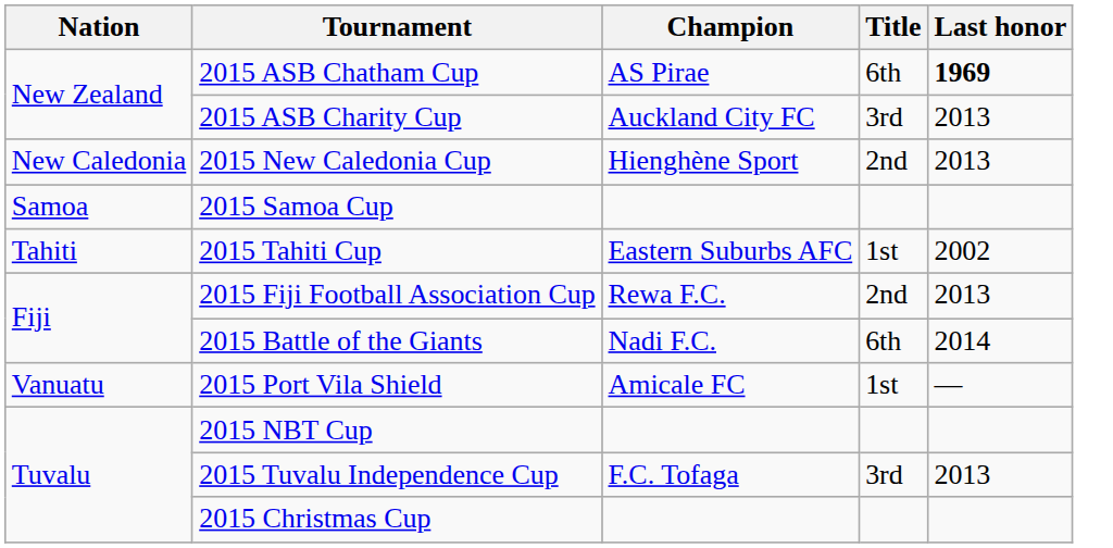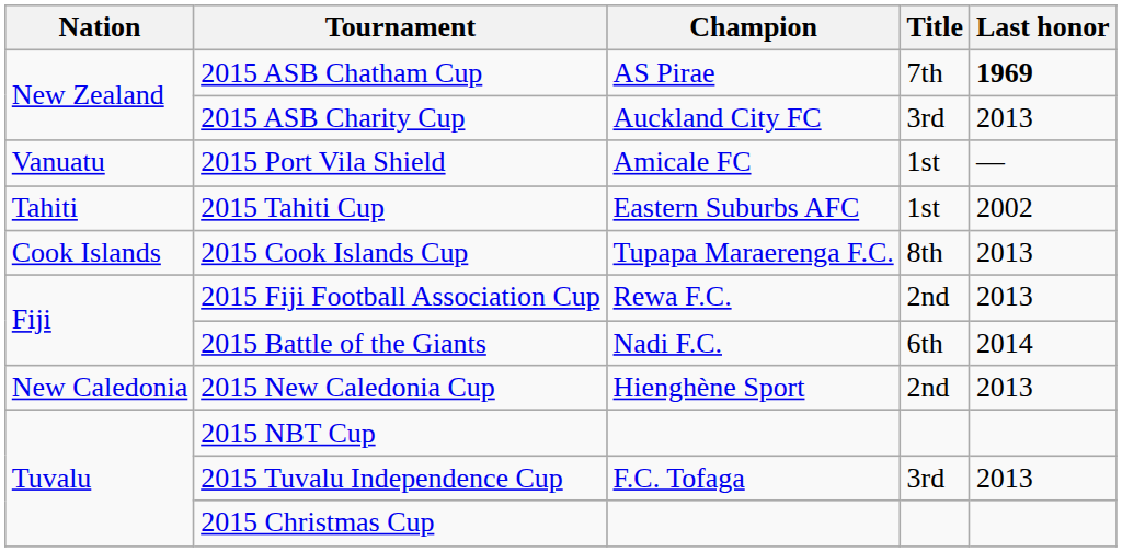 <table class="wikitable sortable">
 <tr>
 <th>Nation</th>
 <th>Tournament</th>
 <th>Champion</th>
 <th data-sort-type="number">Title</th>
 <th>Last honor</th>
 </tr>
 <tr>
 <td rowspan=2> <a href='#'>New Zealand</a></td>
 <td><a href='#'>2015 ASB Chatham Cup</a></td>
 <td><a href='#'>AS Pirae</a></td>
-<td>6th</td>
+<td>7th</td>
 <td><strong>1969</strong></td>
 </tr>
 <tr>
 <td><a href='#'>2015 ASB Charity Cup</a></td>
 <td><a href='#'>Auckland City FC</a></td>
 <td>3rd</td>
 <td>2013</td>
 </tr>
 <tr>
-<td> <a href='#'>New Caledonia</a></td>
-<td><a href='#'>2015 New Caledonia Cup</a></td>
-<td><a href='#'>Hienghène Sport</a></td>
-<td>2nd</td>
-<td>2013</td>
-</tr>
-<tr>
-<td> <a href='#'>Samoa</a></td>
-<td><a href='#'>2015 Samoa Cup</a></td>
-<td></td>
-<td></td>
-<td></td>
+<td> <a href='#'>Vanuatu</a></td>
+<td><a href='#'>2015 Port Vila Shield</a></td>
+<td><a href='#'>Amicale FC</a></td>
+<td>1st</td>
+<td>—</td>
 </tr>
 <tr>
 <td> <a href='#'>Tahiti</a></td>
 <td><a href='#'>2015 Tahiti Cup</a></td>
 <td><a href='#'>Eastern Suburbs AFC</a></td>
 <td>1st</td>
 <td>2002</td>
+</tr>
+<tr>
+<td> <a href='#'>Cook Islands</a></td>
+<td><a href='#'>2015 Cook Islands Cup</a></td>
+<td><a href='#'>Tupapa Maraerenga F.C.</a></td>
+<td>8th</td>
+<td>2013</td>
 </tr>
 <tr>
 <td rowspan=2> <a href='#'>Fiji</a></td>
 <td><a href='#'>2015 Fiji Football Association Cup</a></td>
 <td><a href='#'>Rewa F.C.</a></td>
 <td>2nd</td>
 <td>2013</td>
 </tr>
 <tr>
 <td><a href='#'>2015 Battle of the Giants</a></td>
 <td><a href='#'>Nadi F.C.</a></td>
 <td>6th</td>
 <td>2014</td>
 </tr>
 <tr>
-<td> <a href='#'>Vanuatu</a></td>
-<td><a href='#'>2015 Port Vila Shield</a></td>
-<td><a href='#'>Amicale FC</a></td>
-<td>1st</td>
-<td>—</td>
+<td> <a href='#'>New Caledonia</a></td>
+<td><a href='#'>2015 New Caledonia Cup</a></td>
+<td><a href='#'>Hienghène Sport</a></td>
+<td>2nd</td>
+<td>2013</td>
 </tr>
 <tr>
 <td rowspan=3> <a href='#'>Tuvalu</a></td>
 <td><a href='#'>2015 NBT Cup</a></td>
 <td></td>
 <td></td>
 <td></td>
 </tr>
 <tr>
 <td><a href='#'>2015 Tuvalu Independence Cup</a></td>
 <td><a href='#'>F.C. Tofaga</a></td>
 <td>3rd</td>
 <td>2013</td>
 </tr>
 <tr>
 <td><a href='#'>2015 Christmas Cup</a></td>
 <td></td>
 <td></td>
 <td></td>
 </tr>
 </table>
